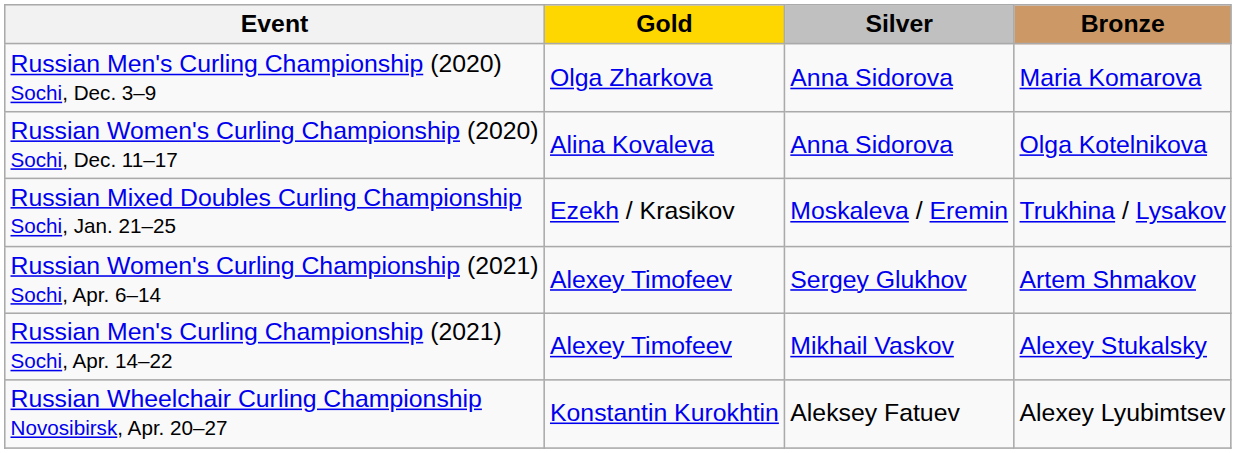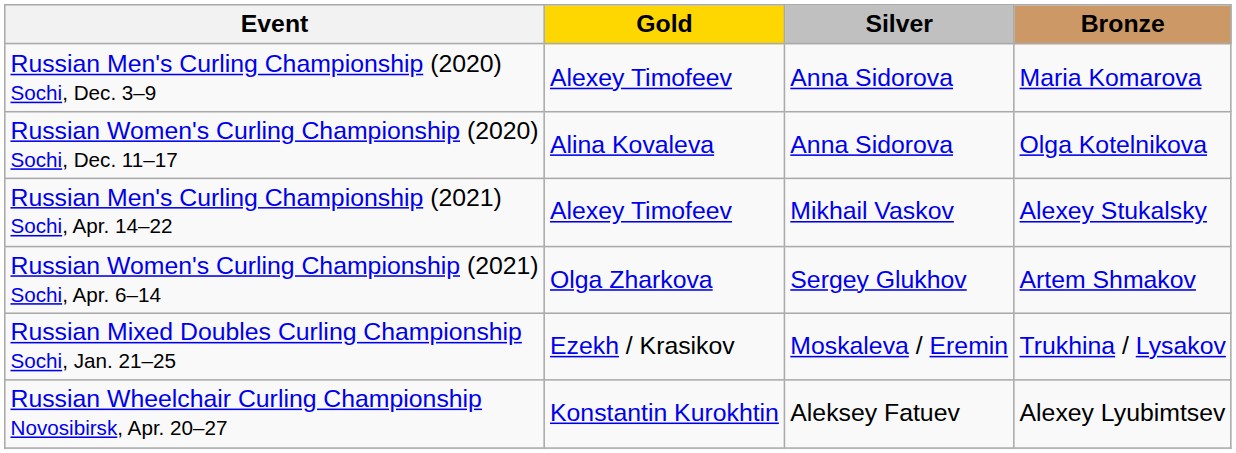 <table class="wikitable">
 <tr>
 <th>Event</th>
 <th style="background:gold">Gold</th>
 <th style="background:silver">Silver</th>
 <th style="background:#cc9966">Bronze</th>
 </tr>
 <tr>
 <td><a href='#'>Russian Men's Curling Championship</a> (2020)<br> <small><a href='#'>Sochi</a>, Dec. 3–9</small></td>
-<td> <a href='#'>Olga Zharkova</a></td>
+<td> <a href='#'>Alexey Timofeev</a></td>
 <td> <a href='#'>Anna Sidorova</a></td>
 <td> <a href='#'>Maria Komarova</a></td>
 </tr>
 <tr>
 <td><a href='#'>Russian Women's Curling Championship</a> (2020)<br> <small><a href='#'>Sochi</a>, Dec. 11–17</small></td>
 <td> <a href='#'>Alina Kovaleva</a></td>
 <td> <a href='#'>Anna Sidorova</a></td>
 <td> <a href='#'>Olga Kotelnikova</a></td>
 </tr>
 <tr>
+<td><a href='#'>Russian Men's Curling Championship</a> (2021)<br> <small><a href='#'>Sochi</a>, Apr. 14–22</small></td>
+<td> <a href='#'>Alexey Timofeev</a></td>
+<td> <a href='#'>Mikhail Vaskov</a></td>
+<td> <a href='#'>Alexey Stukalsky</a></td>
+</tr>
+<tr>
+<td><a href='#'>Russian Women's Curling Championship</a> (2021)<br> <small><a href='#'>Sochi</a>, Apr. 6–14</small></td>
+<td> <a href='#'>Olga Zharkova</a></td>
+<td> <a href='#'>Sergey Glukhov</a></td>
+<td> <a href='#'>Artem Shmakov</a></td>
+</tr>
+<tr>
 <td><a href='#'>Russian Mixed Doubles Curling Championship</a><br> <small><a href='#'>Sochi</a>, Jan. 21–25</small></td>
 <td> <a href='#'>Ezekh</a> / Krasikov</td>
 <td> <a href='#'>Moskaleva</a> / <a href='#'>Eremin</a></td>
 <td> <a href='#'>Trukhina</a> / <a href='#'>Lysakov</a></td>
-</tr>
-<tr>
-<td><a href='#'>Russian Women's Curling Championship</a> (2021)<br> <small><a href='#'>Sochi</a>, Apr. 6–14</small></td>
-<td> <a href='#'>Alexey Timofeev</a></td>
-<td> <a href='#'>Sergey Glukhov</a></td>
-<td> <a href='#'>Artem Shmakov</a></td>
-</tr>
-<tr>
-<td><a href='#'>Russian Men's Curling Championship</a> (2021)<br> <small><a href='#'>Sochi</a>, Apr. 14–22</small></td>
-<td> <a href='#'>Alexey Timofeev</a></td>
-<td> <a href='#'>Mikhail Vaskov</a></td>
-<td> <a href='#'>Alexey Stukalsky</a></td>
 </tr>
 <tr>
 <td><a href='#'>Russian Wheelchair Curling Championship</a><br> <small><a href='#'>Novosibirsk</a>, Apr. 20–27</small></td>
 <td> <a href='#'>Konstantin Kurokhtin</a></td>
 <td> Aleksey Fatuev</td>
 <td> Alexey Lyubimtsev</td>
 </tr>
 </table>
